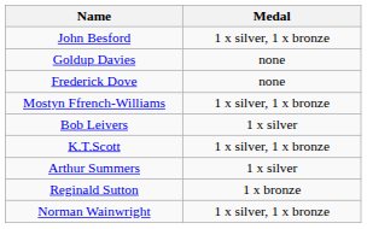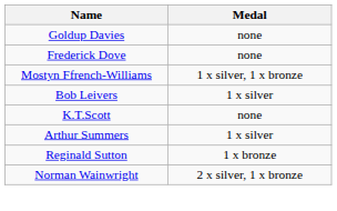 <table class="wikitable" style="text-align: center">
 <tr>
 <th width=200>Name</th>
 <th width=200>Medal</th>
-</tr>
-<tr>
-<td><a href='#'>John Besford</a></td>
-<td>1 x silver, 1 x bronze</td>
 </tr>
 <tr>
 <td><a href='#'>Goldup Davies</a></td>
 <td>none</td>
 </tr>
 <tr>
 <td><a href='#'>Frederick Dove</a></td>
 <td>none</td>
 </tr>
 <tr>
 <td><a href='#'>Mostyn Ffrench-Williams</a></td>
 <td>1 x silver, 1 x bronze</td>
 </tr>
 <tr>
 <td><a href='#'>Bob Leivers</a></td>
 <td>1 x silver</td>
 </tr>
 <tr>
 <td><a href='#'>K.T.Scott</a></td>
-<td>1 x silver, 1 x bronze</td>
+<td>none</td>
 </tr>
 <tr>
 <td><a href='#'>Arthur Summers</a></td>
 <td>1 x silver</td>
 </tr>
 <tr>
 <td><a href='#'>Reginald Sutton</a></td>
 <td>1 x bronze</td>
 </tr>
 <tr>
 <td><a href='#'>Norman Wainwright</a></td>
-<td>1 x silver, 1 x bronze</td>
+<td>2 x silver, 1 x bronze</td>
 </tr>
 </table>
